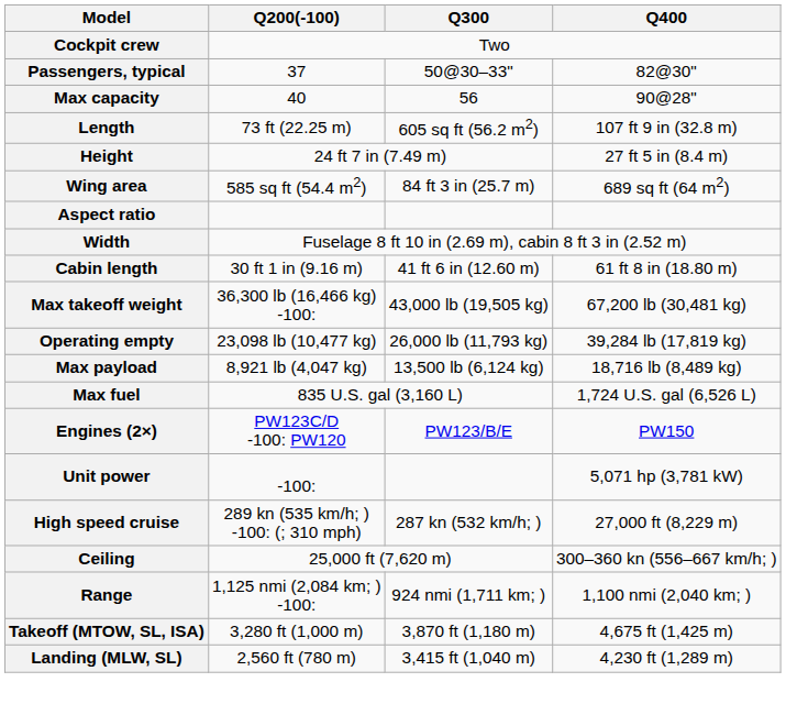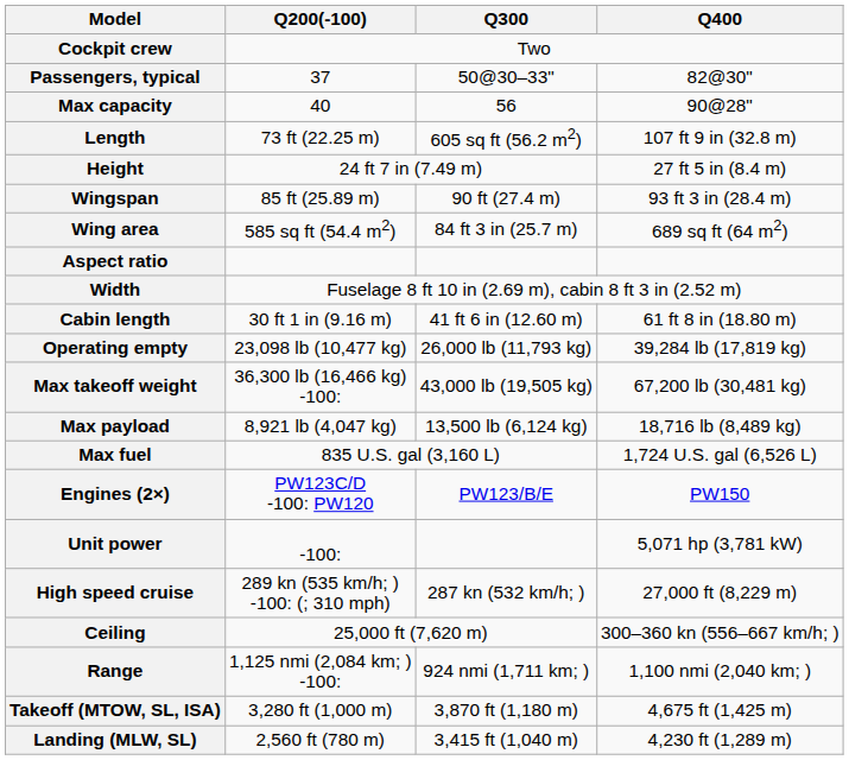 <table class=wikitable style="text-align: center;">
 <tr>
 <th>Model</th>
 <th>Q200(-100)</th>
 <th>Q300</th>
 <th>Q400</th>
 </tr>
 <tr>
 <th>Cockpit crew</th>
 <td colspan=3>Two</td>
 </tr>
 <tr>
 <th>Passengers, typical</th>
 <td>37</td>
 <td>50@30–33"</td>
 <td>82@30"</td>
 </tr>
 <tr>
 <th>Max capacity</th>
 <td>40</td>
 <td>56</td>
 <td>90@28"</td>
 </tr>
 <tr>
 <th>Length</th>
 <td>73 ft (22.25 m)</td>
 <td>605 sq ft (56.2 m<sup>2</sup>)</td>
 <td>107 ft 9 in (32.8 m)</td>
 </tr>
 <tr>
 <th>Height</th>
 <td colspan=2>24 ft 7 in (7.49 m)</td>
 <td>27 ft 5 in (8.4 m)</td>
 </tr>
 <tr>
+<th>Wingspan</th>
+<td>85 ft (25.89 m)</td>
+<td>90 ft (27.4 m)</td>
+<td>93 ft 3 in (28.4 m)</td>
+</tr>
+<tr>
 <th>Wing area</th>
 <td>585 sq ft (54.4 m<sup>2</sup>)</td>
 <td>84 ft 3 in (25.7 m)</td>
 <td>689 sq ft (64 m<sup>2</sup>)</td>
 </tr>
 <tr>
 <th>Aspect ratio</th>
 <td></td>
 <td></td>
 <td></td>
 </tr>
 <tr>
 <th>Width</th>
 <td colspan=3>Fuselage 8 ft 10 in (2.69 m), cabin 8 ft 3 in (2.52 m)</td>
 </tr>
 <tr>
 <th>Cabin length</th>
 <td>30 ft 1 in (9.16 m)</td>
 <td>41 ft 6 in (12.60 m)</td>
 <td>61 ft 8 in (18.80 m)</td>
 </tr>
 <tr>
+<th>Operating empty</th>
+<td>23,098 lb (10,477 kg)</td>
+<td>26,000 lb (11,793 kg)</td>
+<td>39,284 lb (17,819 kg)</td>
+</tr>
+<tr>
 <th>Max takeoff weight</th>
 <td>36,300 lb (16,466 kg)<br>-100: </td>
 <td>43,000 lb (19,505 kg)</td>
 <td>67,200 lb (30,481 kg)</td>
-</tr>
-<tr>
-<th>Operating empty</th>
-<td>23,098 lb (10,477 kg)</td>
-<td>26,000 lb (11,793 kg)</td>
-<td>39,284 lb (17,819 kg)</td>
 </tr>
 <tr>
 <th>Max payload</th>
 <td>8,921 lb (4,047 kg)</td>
 <td>13,500 lb (6,124 kg)</td>
 <td>18,716 lb (8,489 kg)</td>
 </tr>
 <tr>
 <th>Max fuel</th>
 <td colspan=2>835 U.S. gal (3,160 L)</td>
 <td>1,724 U.S. gal (6,526 L)</td>
 </tr>
 <tr>
 <th>Engines (2×)</th>
 <td><a href='#'>PW123C/D</a><br>-100: <a href='#'>PW120</a></td>
 <td><a href='#'>PW123/B/E</a></td>
 <td><a href='#'>PW150</a></td>
 </tr>
 <tr>
 <th>Unit power</th>
 <td><br>-100: </td>
 <td></td>
 <td>5,071 hp (3,781 kW)</td>
 </tr>
 <tr>
 <th>High speed cruise</th>
 <td>289 kn (535 km/h; )<br>-100:  (; 310 mph)</td>
 <td>287 kn (532 km/h; )</td>
 <td>27,000 ft (8,229 m)</td>
 </tr>
 <tr>
 <th>Ceiling</th>
 <td colspan= 2>25,000 ft (7,620 m)</td>
 <td>300–360 kn (556–667 km/h; )</td>
 </tr>
 <tr>
 <th>Range</th>
 <td>1,125 nmi (2,084 km; )<br>-100: </td>
 <td>924 nmi (1,711 km; )</td>
 <td>1,100 nmi (2,040 km; )</td>
 </tr>
 <tr>
 <th>Takeoff (MTOW, SL, ISA)</th>
 <td>3,280 ft (1,000 m)</td>
 <td>3,870 ft (1,180 m)</td>
 <td>4,675 ft (1,425 m)</td>
 </tr>
 <tr>
 <th>Landing (MLW, SL)</th>
 <td>2,560 ft (780 m)</td>
 <td>3,415 ft (1,040 m)</td>
 <td>4,230 ft (1,289 m)</td>
 </tr>
 </table>
